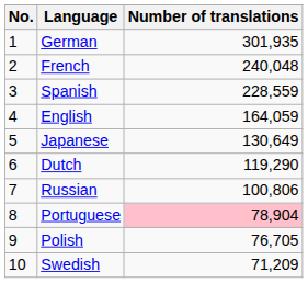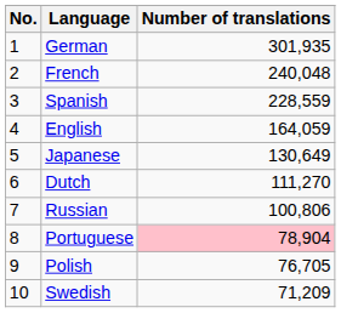 <table class="wikitable">
 <tr>
 </tr>
 <tr>
 <th>No.</th>
 <th>Language</th>
 <th>Number of translations</th>
 </tr>
 <tr>
 <td>1</td>
 <td><a href='#'>German</a></td>
 <td style="text-align: right;">301,935</td>
 </tr>
 <tr>
 <td>2</td>
 <td><a href='#'>French</a></td>
 <td style="text-align: right;">240,048</td>
 </tr>
 <tr>
 <td>3</td>
 <td><a href='#'>Spanish</a></td>
 <td style="text-align: right;">228,559</td>
 </tr>
 <tr>
 <td>4</td>
 <td><a href='#'>English</a></td>
 <td style="text-align: right;">164,059</td>
 </tr>
 <tr>
 <td>5</td>
 <td><a href='#'>Japanese</a></td>
 <td style="text-align: right;">130,649</td>
 </tr>
 <tr>
 <td>6</td>
 <td><a href='#'>Dutch</a></td>
-<td style="text-align: right;">119,290</td>
+<td style="text-align: right;">111,270</td>
 </tr>
 <tr>
 <td>7</td>
 <td><a href='#'>Russian</a></td>
 <td style="text-align: right;">100,806</td>
 </tr>
 <tr>
 <td>8</td>
 <td><a href='#'>Portuguese</a></td>
 <td style="background: pink; text-align: right;">78,904</td>
 </tr>
 <tr>
 <td>9</td>
 <td><a href='#'>Polish</a></td>
 <td style="text-align: right;">76,705</td>
 </tr>
 <tr>
 <td>10</td>
 <td><a href='#'>Swedish</a></td>
 <td style="text-align: right;">71,209</td>
 </tr>
 </table>
